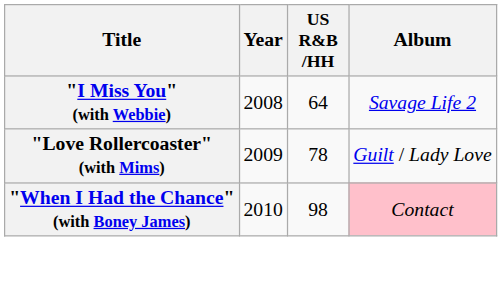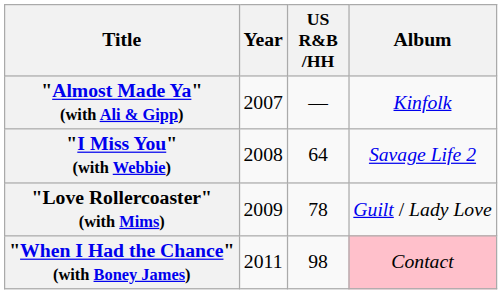 <table class="wikitable plainrowheaders" style="text-align:center;">
 <tr>
 <th scope="col">Title</th>
 <th scope="col">Year</th>
 <th scope="col" style="width:3em;font-size:90%;">US R&B<br>/HH<br></th>
 <th scope="col">Album</th>
+</tr>
+<tr>
+<th scope="row">"<a href='#'>Almost Made Ya</a>" <br><small>(with <a href='#'>Ali & Gipp</a>)</small></th>
+<td>2007</td>
+<td>—</td>
+<td><em><a href='#'>Kinfolk</a></em></td>
 </tr>
 <tr>
 <th scope="row">"<a href='#'>I Miss You</a>" <br><small>(with <a href='#'>Webbie</a>)</small></th>
 <td>2008</td>
 <td>64</td>
 <td><em><a href='#'>Savage Life 2</a></em></td>
 </tr>
 <tr>
 <th scope="row">"Love Rollercoaster" <br><small>(with <a href='#'>Mims</a>)</small></th>
 <td>2009</td>
 <td>78</td>
 <td><em><a href='#'>Guilt</a></em> / <em>Lady Love</em></td>
 </tr>
 <tr>
 <th scope="row">"<a href='#'>When I Had the Chance</a>" <br><small>(with <a href='#'>Boney James</a>)</small></th>
-<td>2010</td>
+<td>2011</td>
 <td>98</td>
 <td style="background: pink;"><em>Contact</em></td>
 </tr>
 </table>
